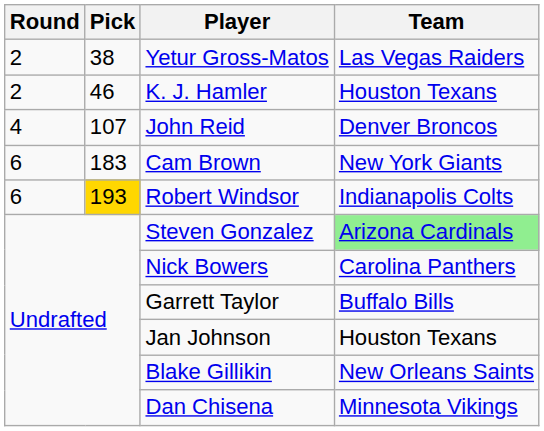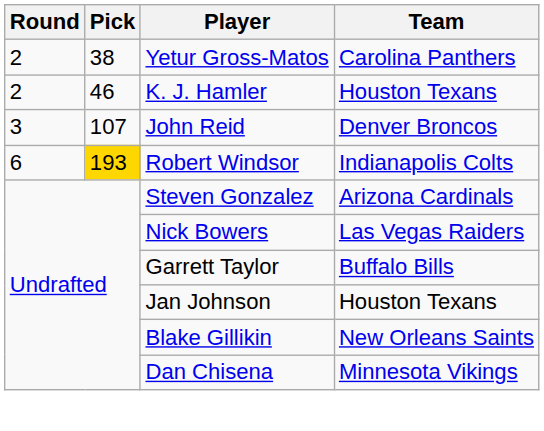 <table class="wikitable">
 <tr>
 <th>Round</th>
 <th>Pick</th>
 <th>Player</th>
 <th>Team</th>
 </tr>
 <tr>
 <td>2</td>
 <td>38</td>
 <td><a href='#'>Yetur Gross-Matos</a></td>
-<td><a href='#'>Las Vegas Raiders</a></td>
+<td><a href='#'>Carolina Panthers</a></td>
 </tr>
 <tr>
 <td>2</td>
 <td>46</td>
 <td><a href='#'>K. J. Hamler</a></td>
 <td><a href='#'>Houston Texans</a></td>
 </tr>
 <tr>
-<td>4</td>
+<td>3</td>
 <td>107</td>
 <td><a href='#'>John Reid</a></td>
 <td><a href='#'>Denver Broncos</a></td>
-</tr>
-<tr>
-<td>6</td>
-<td>183</td>
-<td><a href='#'>Cam Brown</a></td>
-<td><a href='#'>New York Giants</a></td>
 </tr>
 <tr>
 <td>6</td>
 <td style="background: gold;">193</td>
 <td><a href='#'>Robert Windsor</a></td>
 <td><a href='#'>Indianapolis Colts</a></td>
 </tr>
 <tr>
 <td rowspan="6"colspan="2"><a href='#'>Undrafted</a></td>
 <td><a href='#'>Steven Gonzalez</a></td>
-<td style="background: lightgreen;"><a href='#'>Arizona Cardinals</a></td>
+<td><a href='#'>Arizona Cardinals</a></td>
 </tr>
 <tr>
 <td><a href='#'>Nick Bowers</a></td>
-<td><a href='#'>Carolina Panthers</a></td>
+<td><a href='#'>Las Vegas Raiders</a></td>
 </tr>
 <tr>
 <td>Garrett Taylor</td>
 <td><a href='#'>Buffalo Bills</a></td>
 </tr>
 <tr>
 <td>Jan Johnson</td>
 <td>Houston Texans</td>
 </tr>
 <tr>
 <td><a href='#'>Blake Gillikin</a></td>
 <td><a href='#'>New Orleans Saints</a></td>
 </tr>
 <tr>
 <td><a href='#'>Dan Chisena</a></td>
 <td><a href='#'>Minnesota Vikings</a></td>
 </tr>
 </table>
